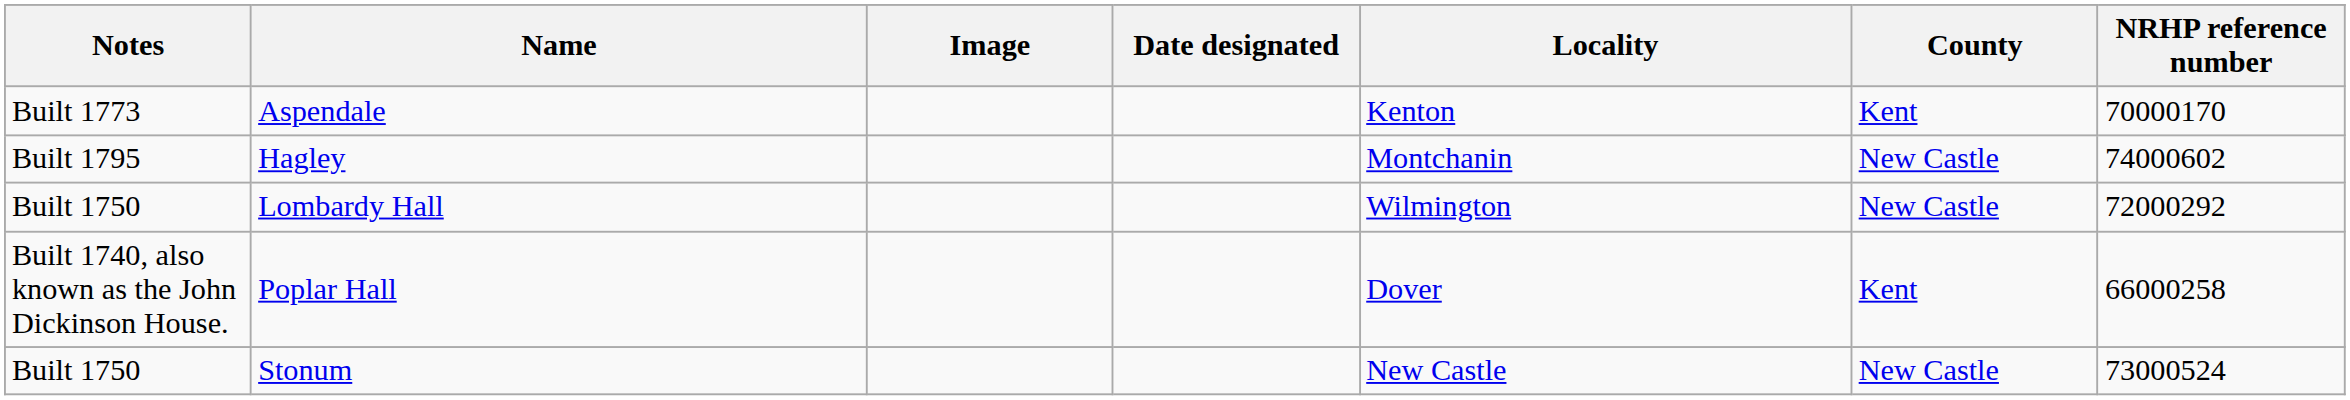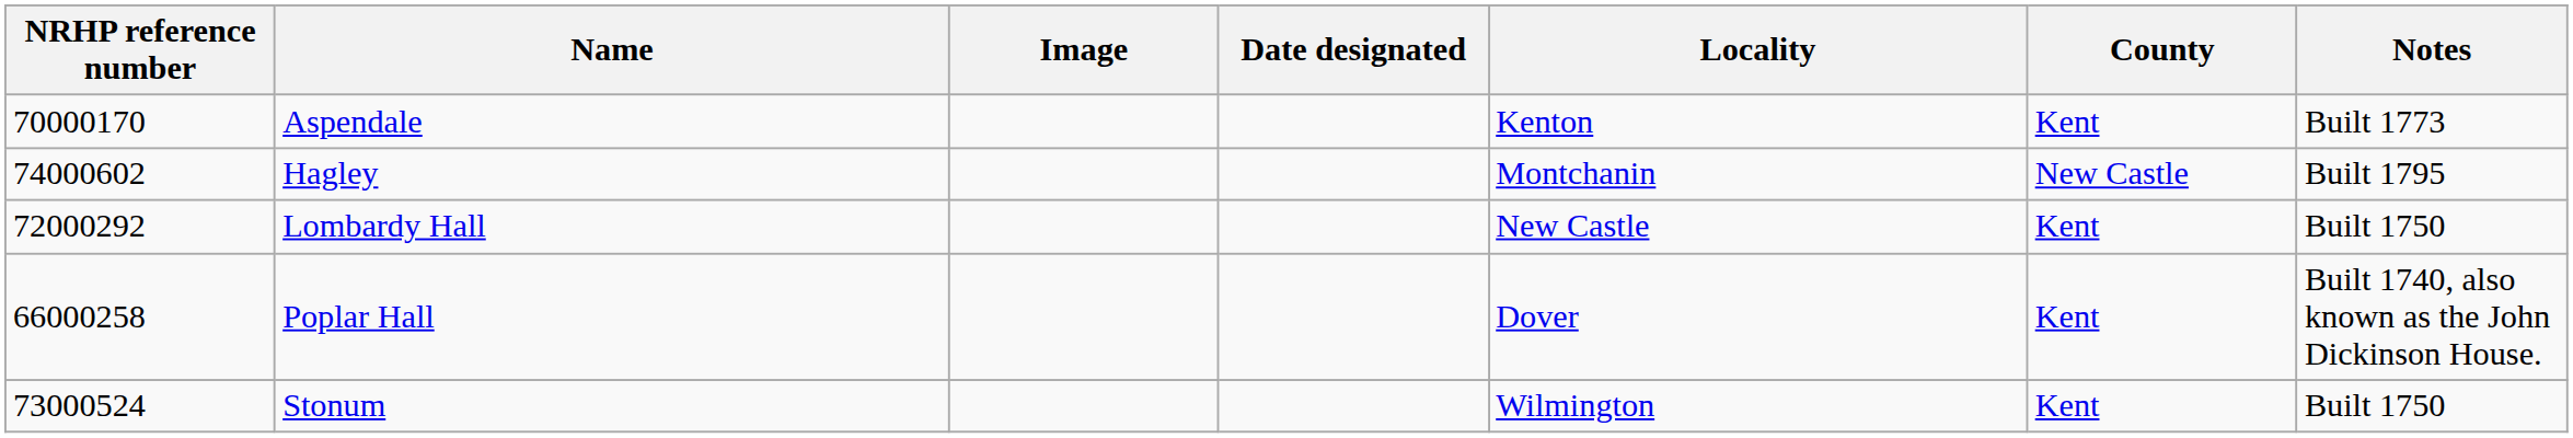 <table class="wikitable sortable" style="width:98%">
 <tr>
-<th style="width:10%;"><strong>Notes</strong></th>
+<th style="width:10%;"><strong>NRHP reference number</strong></th>
 <th style="width:25%;"><strong>Name</strong></th>
 <th style="width:10%;" class="unsortable"><strong>Image</strong></th>
 <th style="width:10%;"><strong>Date designated</strong></th>
 <th style="width:20%;"><strong>Locality</strong></th>
 <th style="width:10%;"><strong>County</strong></th>
-<th style="width:10%;"><strong>NRHP reference number</strong></th>
+<th style="width:10%;"><strong>Notes</strong></th>
 </tr>
 <tr>
-<td>Built 1773</td>
+<td>70000170</td>
 <td><a href='#'>Aspendale</a></td>
 <td></td>
 <td></td>
 <td><a href='#'>Kenton</a> <br><small></small></td>
 <td><a href='#'>Kent</a></td>
-<td>70000170</td>
+<td>Built 1773</td>
 </tr>
 <tr>
-<td>Built 1795</td>
+<td>74000602</td>
 <td><a href='#'>Hagley</a></td>
 <td></td>
 <td></td>
 <td><a href='#'>Montchanin</a><br><small></small></td>
 <td><a href='#'>New Castle</a></td>
-<td>74000602</td>
+<td>Built 1795</td>
 </tr>
 <tr>
-<td>Built 1750</td>
+<td>72000292</td>
 <td><a href='#'>Lombardy Hall</a></td>
 <td></td>
 <td></td>
-<td><a href='#'>Wilmington</a><br><small></small></td>
-<td><a href='#'>New Castle</a></td>
-<td>72000292</td>
+<td><a href='#'>New Castle</a><br><small></small></td>
+<td><a href='#'>Kent</a></td>
+<td>Built 1750</td>
 </tr>
 <tr>
-<td>Built 1740, also known as the John Dickinson House.</td>
+<td>66000258</td>
 <td><a href='#'>Poplar Hall</a></td>
 <td></td>
 <td></td>
 <td><a href='#'>Dover</a><br><small></small></td>
 <td><a href='#'>Kent</a></td>
-<td>66000258</td>
+<td>Built 1740, also known as the John Dickinson House.</td>
 </tr>
 <tr>
-<td>Built 1750</td>
+<td>73000524</td>
 <td><a href='#'>Stonum</a></td>
 <td></td>
 <td></td>
-<td><a href='#'>New Castle</a><br><small></small></td>
-<td><a href='#'>New Castle</a></td>
-<td>73000524</td>
+<td><a href='#'>Wilmington</a><br><small></small></td>
+<td><a href='#'>Kent</a></td>
+<td>Built 1750</td>
 </tr>
 </table>
